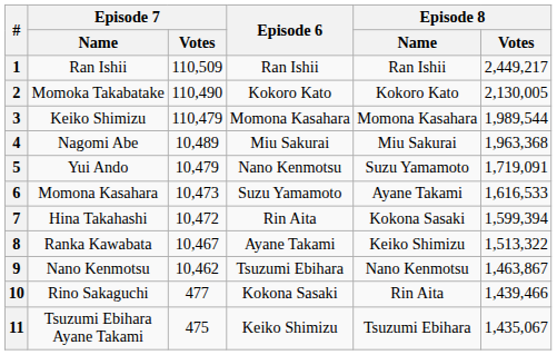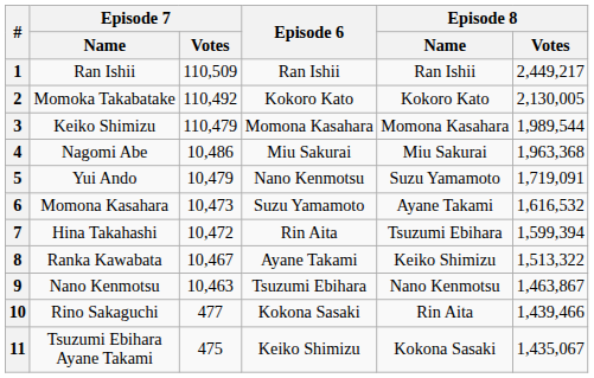 <table class="wikitable sortable" style="text-align:center">
 <tr>
 <th scope="col" rowspan="2">#</th>
 <th scope="col" colspan="2">Episode 7<br></th>
 <th scope="col" rowspan="2">Episode 6<br></th>
 <th scope="col" colspan="2">Episode 8<br></th>
 </tr>
 <tr>
 <th scope="col">Name</th>
 <th scope="col">Votes</th>
 <th scope="col">Name</th>
 <th scope="col">Votes</th>
 </tr>
 <tr>
 <th scope="row">1</th>
 <td>Ran Ishii</td>
 <td>110,509</td>
 <td>Ran Ishii</td>
 <td>Ran Ishii</td>
 <td>2,449,217</td>
 </tr>
 <tr>
 <th scope="row">2</th>
 <td>Momoka Takabatake</td>
-<td>110,490</td>
+<td>110,492</td>
 <td>Kokoro Kato</td>
 <td>Kokoro Kato</td>
 <td>2,130,005</td>
 </tr>
 <tr>
 <th scope="row">3</th>
 <td>Keiko Shimizu</td>
 <td>110,479</td>
 <td>Momona Kasahara</td>
 <td>Momona Kasahara</td>
 <td>1,989,544</td>
 </tr>
 <tr>
 <th scope="row">4</th>
 <td>Nagomi Abe</td>
-<td>10,489</td>
+<td>10,486</td>
 <td>Miu Sakurai</td>
 <td>Miu Sakurai</td>
 <td>1,963,368</td>
 </tr>
 <tr>
 <th scope="row">5</th>
 <td>Yui Ando</td>
 <td>10,479</td>
 <td>Nano Kenmotsu</td>
 <td>Suzu Yamamoto</td>
 <td>1,719,091</td>
 </tr>
 <tr>
 <th scope="row">6</th>
 <td>Momona Kasahara</td>
 <td>10,473</td>
 <td>Suzu Yamamoto</td>
 <td>Ayane Takami</td>
-<td>1,616,533</td>
+<td>1,616,532</td>
 </tr>
 <tr>
 <th scope="row">7</th>
 <td>Hina Takahashi</td>
 <td>10,472</td>
 <td>Rin Aita</td>
-<td>Kokona Sasaki</td>
+<td>Tsuzumi Ebihara</td>
 <td>1,599,394</td>
 </tr>
 <tr>
 <th scope="row">8</th>
 <td>Ranka Kawabata</td>
 <td>10,467</td>
 <td>Ayane Takami</td>
 <td>Keiko Shimizu</td>
 <td>1,513,322</td>
 </tr>
 <tr>
 <th scope="row">9</th>
 <td>Nano Kenmotsu</td>
-<td>10,462</td>
+<td>10,463</td>
 <td>Tsuzumi Ebihara</td>
 <td>Nano Kenmotsu</td>
 <td>1,463,867</td>
 </tr>
 <tr>
 <th scope="row">10</th>
 <td>Rino Sakaguchi</td>
 <td>477</td>
 <td>Kokona Sasaki</td>
 <td>Rin Aita</td>
 <td>1,439,466</td>
 </tr>
 <tr>
 <th scope="row">11</th>
 <td>Tsuzumi Ebihara<br>Ayane Takami</td>
 <td>475</td>
 <td>Keiko Shimizu</td>
-<td>Tsuzumi Ebihara</td>
+<td>Kokona Sasaki</td>
 <td>1,435,067</td>
 </tr>
 </table>
